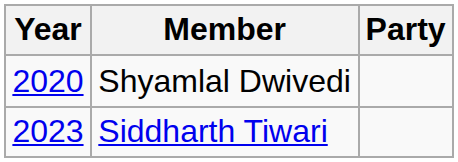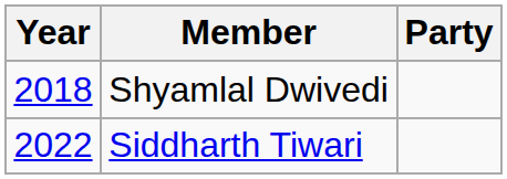 <table class="wikitable sortable">
 <tr>
 <th>Year</th>
 <th>Member</th>
 <th colspan=2>Party</th>
 </tr>
 <tr>
-<td><a href='#'>2020</a></td>
+<td><a href='#'>2018</a></td>
 <td>Shyamlal Dwivedi</td>
 <td></td>
 </tr>
 <tr>
-<td><a href='#'>2023</a></td>
+<td><a href='#'>2022</a></td>
 <td><a href='#'>Siddharth Tiwari</a></td>
 </tr>
 </table>
